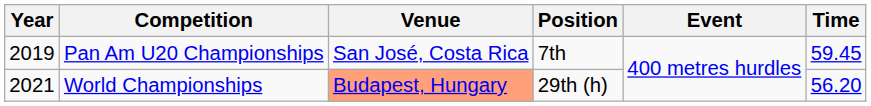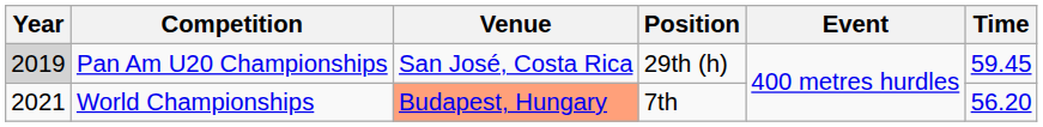 <table class="wikitable">
 <tr>
 <th>Year</th>
 <th>Competition</th>
 <th>Venue</th>
 <th>Position</th>
 <th>Event</th>
 <th>Time</th>
 </tr>
 <tr>
-<td>2019</td>
+<td style="background: lightgrey;">2019</td>
 <td><a href='#'>Pan Am U20 Championships</a></td>
 <td><a href='#'>San José, Costa Rica</a></td>
-<td>7th</td>
+<td>29th (h)</td>
 <td rowspan="2"><a href='#'>400 metres hurdles</a></td>
 <td><a href='#'>59.45</a></td>
 </tr>
 <tr>
 <td>2021</td>
 <td><a href='#'>World Championships</a></td>
 <td style="background: lightsalmon;"><a href='#'>Budapest, Hungary</a></td>
-<td>29th (h)</td>
+<td>7th</td>
 <td><a href='#'>56.20</a></td>
 </tr>
 </table>
